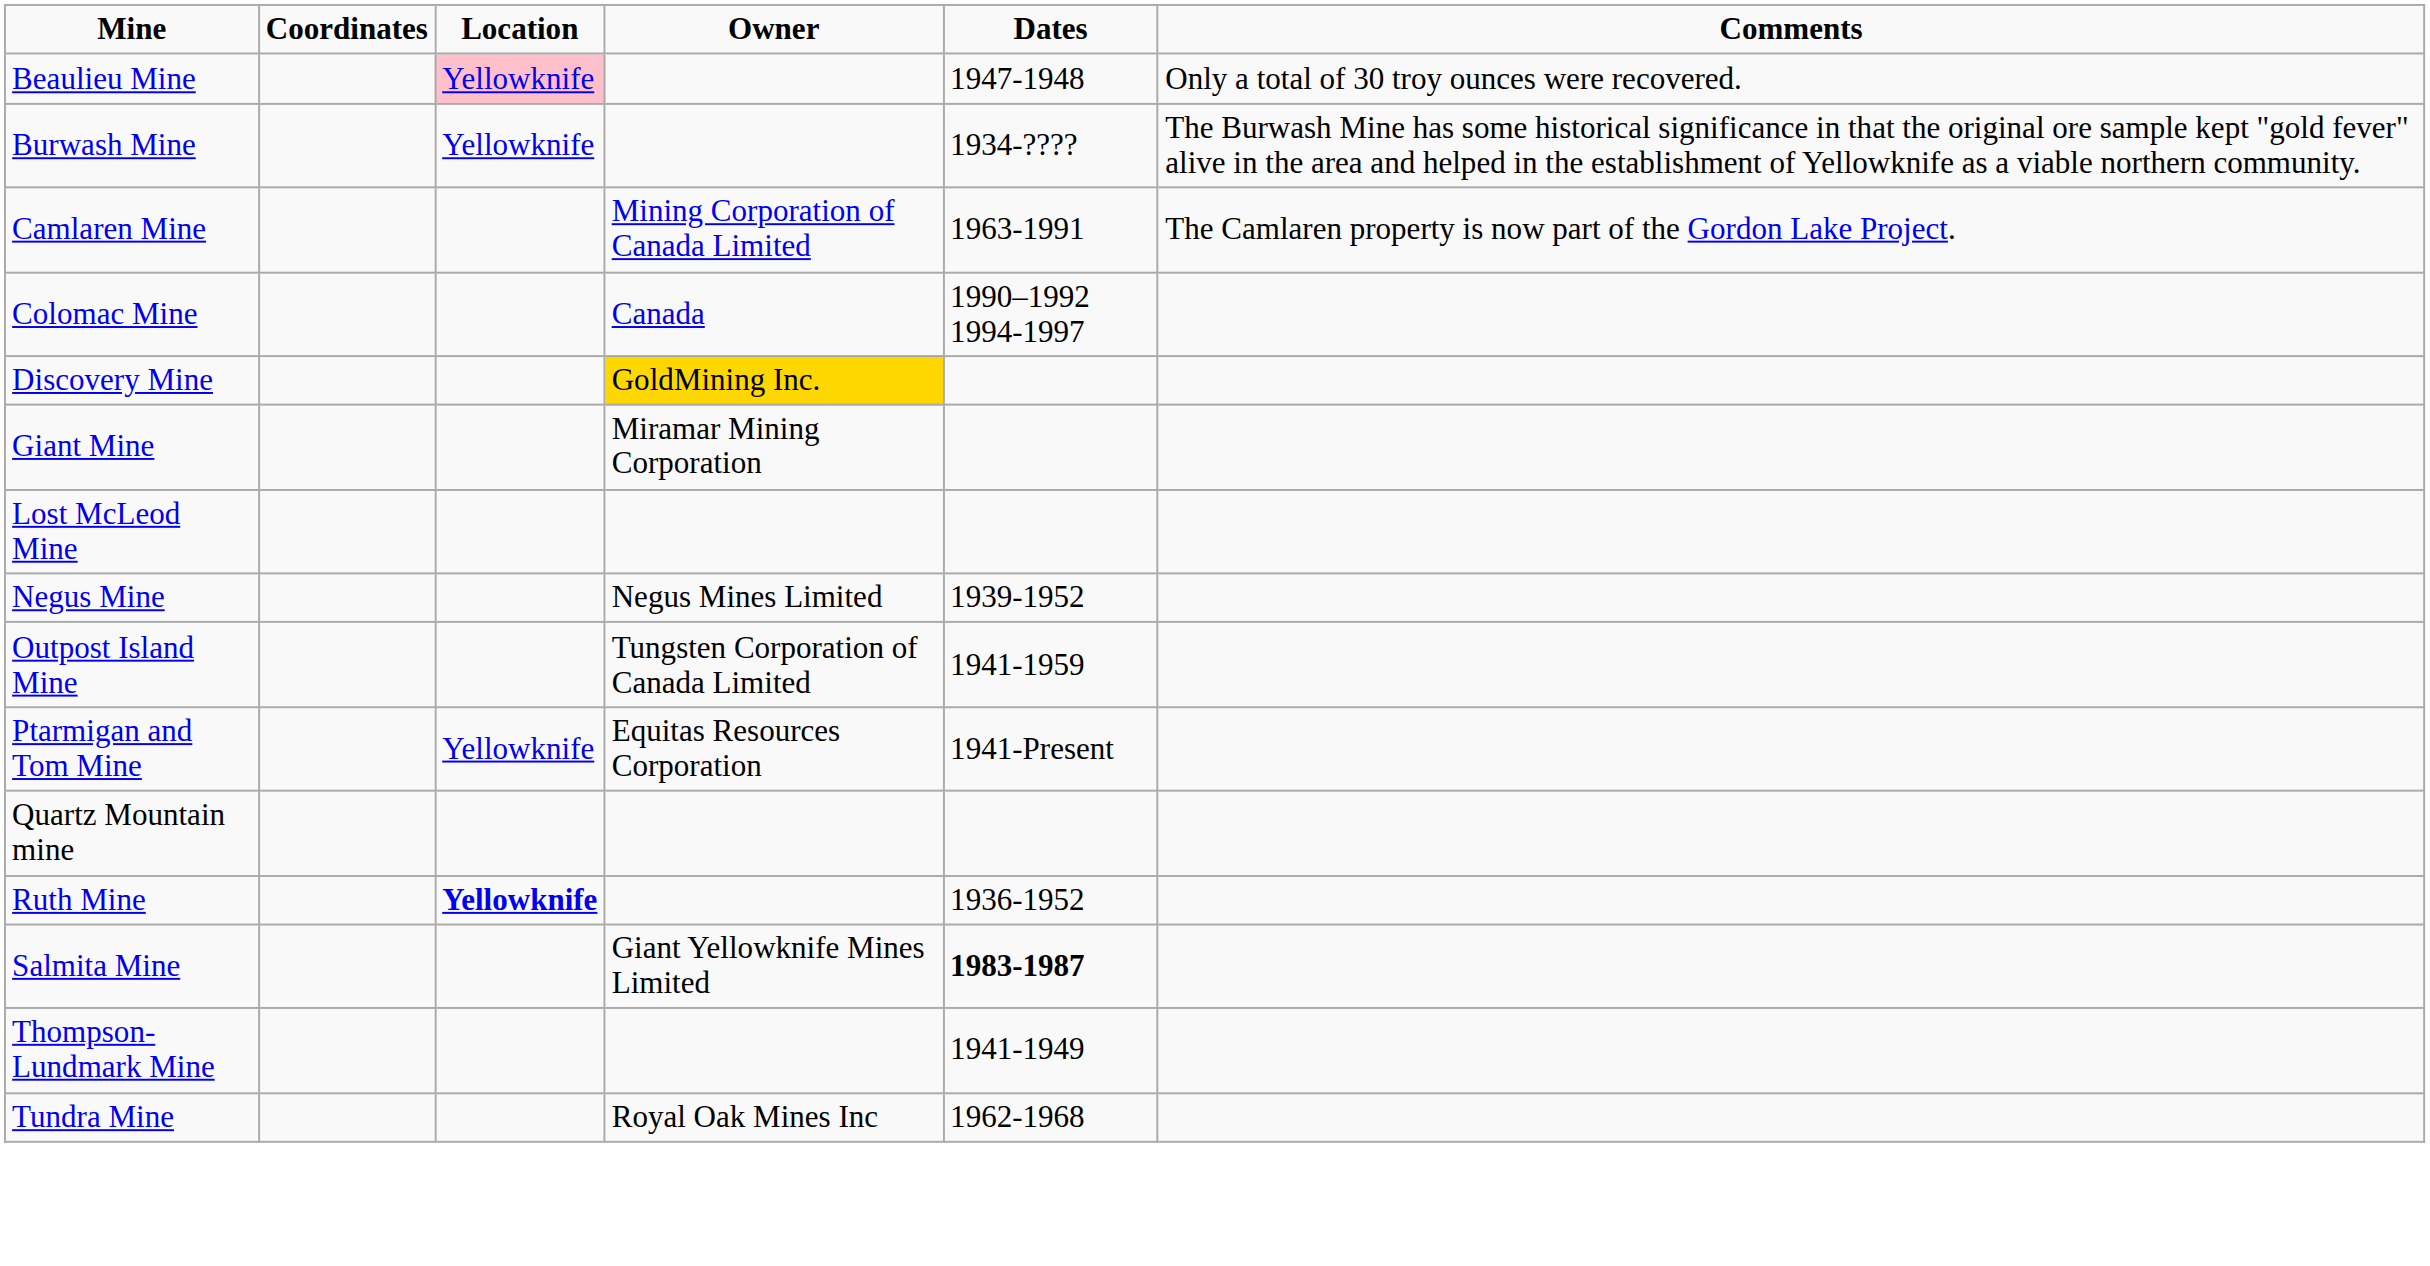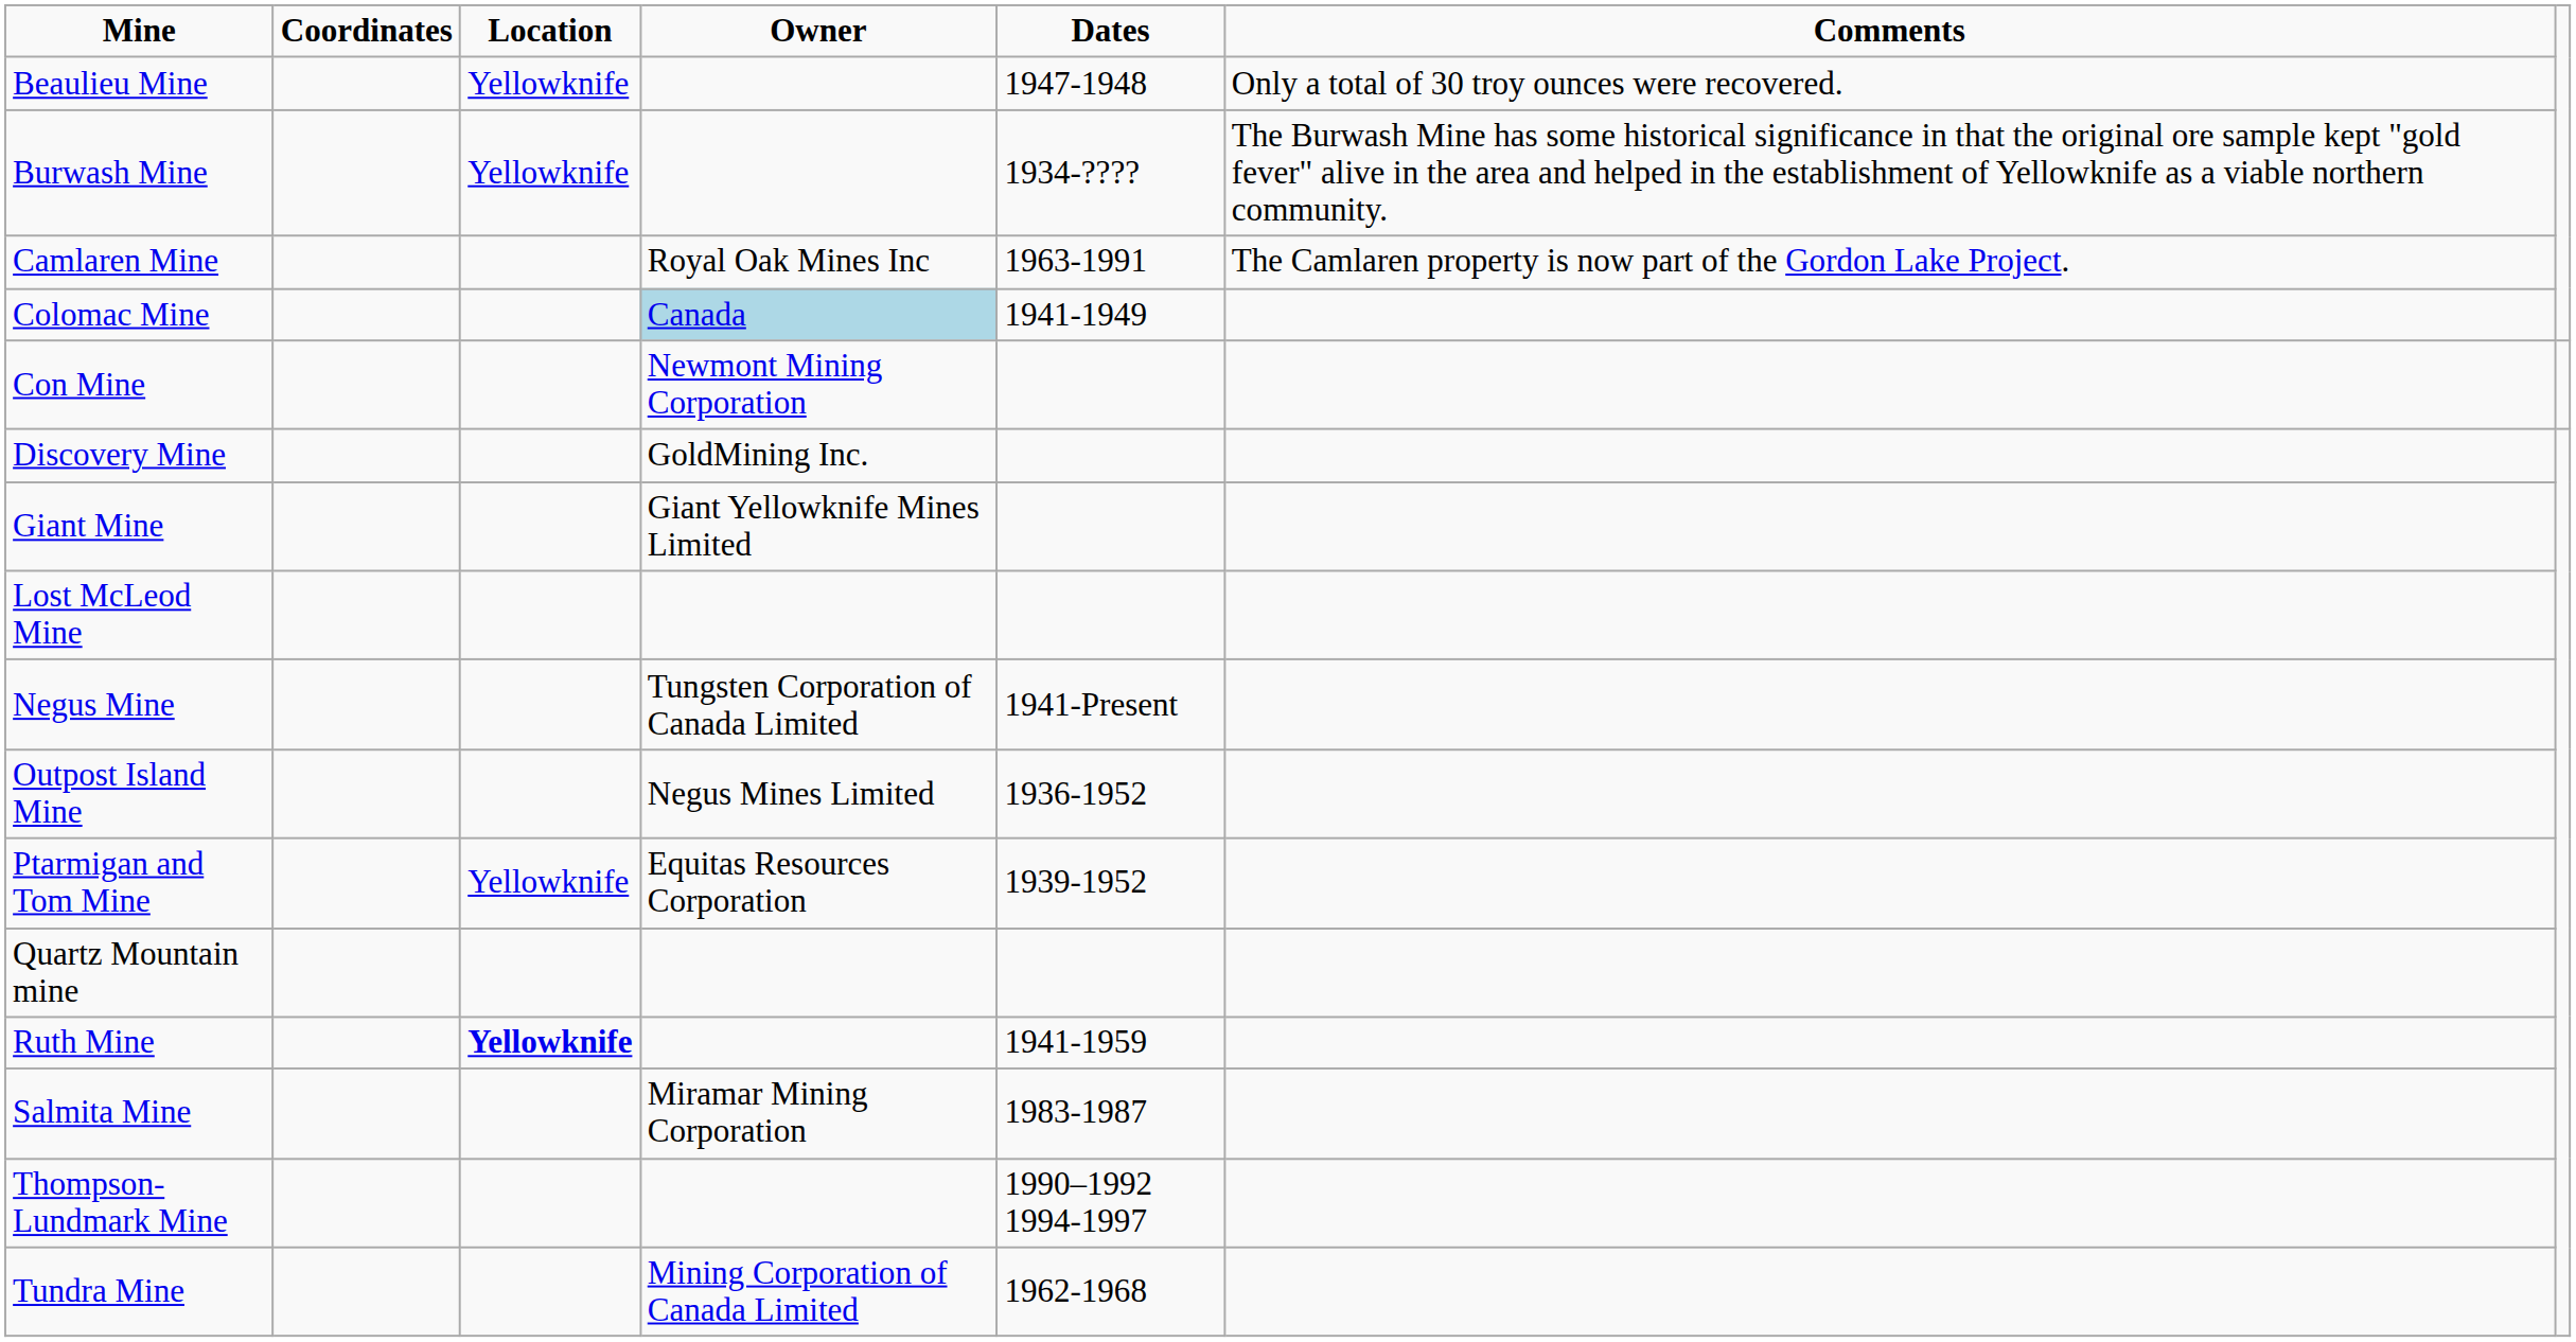 <table class="sortable wikitable">
 <tr align="center">
 <td><strong>Mine</strong></td>
 <td><strong>Coordinates</strong></td>
 <td><strong>Location</strong></td>
 <td><strong>Owner</strong></td>
 <td><strong>Dates</strong></td>
 <td><strong>Comments</strong></td>
 </tr>
 <tr>
 <td><a href='#'>Beaulieu Mine</a></td>
 <td></td>
-<td style="background: pink;"><a href='#'>Yellowknife</a></td>
+<td><a href='#'>Yellowknife</a></td>
 <td></td>
 <td>1947-1948</td>
 <td>Only a total of 30 troy ounces were recovered.</td>
 </tr>
 <tr>
 <td><a href='#'>Burwash Mine</a></td>
 <td></td>
 <td><a href='#'>Yellowknife</a></td>
 <td></td>
 <td>1934-????</td>
 <td>The Burwash Mine has some historical significance in that the original ore sample kept "gold fever" alive in the area and helped in the establishment of Yellowknife as a viable northern community.</td>
 </tr>
 <tr>
 <td><a href='#'>Camlaren Mine</a></td>
 <td></td>
 <td></td>
-<td><a href='#'>Mining Corporation of Canada Limited</a></td>
+<td>Royal Oak Mines Inc</td>
 <td>1963-1991</td>
 <td>The Camlaren property is now part of the <a href='#'>Gordon Lake Project</a>.</td>
 </tr>
 <tr>
 <td><a href='#'>Colomac Mine</a></td>
 <td></td>
 <td></td>
-<td><a href='#'>Canada</a></td>
-<td>1990–1992 1994-1997</td>
+<td style="background: lightblue;"><a href='#'>Canada</a></td>
+<td>1941-1949</td>
+<td></td>
+</tr>
+<tr>
+<td><a href='#'>Con Mine</a></td>
+<td></td>
+<td></td>
+<td><a href='#'>Newmont Mining Corporation</a></td>
+<td></td>
+<td></td>
 <td></td>
 </tr>
 <tr>
 <td><a href='#'>Discovery Mine</a></td>
 <td></td>
 <td></td>
-<td style="background: gold;">GoldMining Inc.</td>
+<td>GoldMining Inc.</td>
 <td></td>
 <td></td>
 </tr>
 <tr>
 <td><a href='#'>Giant Mine</a></td>
 <td></td>
 <td></td>
-<td>Miramar Mining Corporation</td>
+<td>Giant Yellowknife Mines Limited</td>
 <td></td>
 <td></td>
 </tr>
 <tr>
 <td><a href='#'>Lost McLeod Mine</a></td>
 <td></td>
 <td></td>
 <td></td>
 <td></td>
 <td></td>
 </tr>
 <tr>
 <td><a href='#'>Negus Mine</a></td>
 <td></td>
 <td></td>
-<td>Negus Mines Limited</td>
-<td>1939-1952</td>
+<td>Tungsten Corporation of Canada Limited</td>
+<td>1941-Present</td>
 <td></td>
 </tr>
 <tr>
 <td><a href='#'>Outpost Island Mine</a></td>
 <td></td>
 <td></td>
-<td>Tungsten Corporation of Canada Limited</td>
-<td>1941-1959</td>
+<td>Negus Mines Limited</td>
+<td>1936-1952</td>
 <td></td>
 </tr>
 <tr>
 <td><a href='#'>Ptarmigan and Tom Mine</a></td>
 <td></td>
 <td><a href='#'>Yellowknife</a></td>
 <td>Equitas Resources Corporation</td>
-<td>1941-Present</td>
+<td>1939-1952</td>
 <td></td>
 </tr>
 <tr>
 <td>Quartz Mountain mine</td>
 <td></td>
 <td></td>
 <td></td>
 <td></td>
 <td></td>
 </tr>
 <tr>
 <td><a href='#'>Ruth Mine</a></td>
 <td></td>
 <td><strong><a href='#'>Yellowknife</a></strong></td>
 <td></td>
-<td>1936-1952</td>
+<td>1941-1959</td>
 <td></td>
 </tr>
 <tr>
 <td><a href='#'>Salmita Mine</a></td>
 <td></td>
 <td></td>
-<td>Giant Yellowknife Mines Limited</td>
-<td><strong>1983-1987</strong></td>
+<td>Miramar Mining Corporation</td>
+<td>1983-1987</td>
 <td></td>
 </tr>
 <tr>
 <td><a href='#'>Thompson-Lundmark Mine</a></td>
 <td></td>
 <td></td>
 <td></td>
-<td>1941-1949</td>
+<td>1990–1992 1994-1997</td>
 <td></td>
 </tr>
 <tr>
 <td><a href='#'>Tundra Mine</a></td>
 <td></td>
 <td></td>
-<td>Royal Oak Mines Inc</td>
+<td><a href='#'>Mining Corporation of Canada Limited</a></td>
 <td>1962-1968</td>
 <td></td>
 </tr>
 </table>
